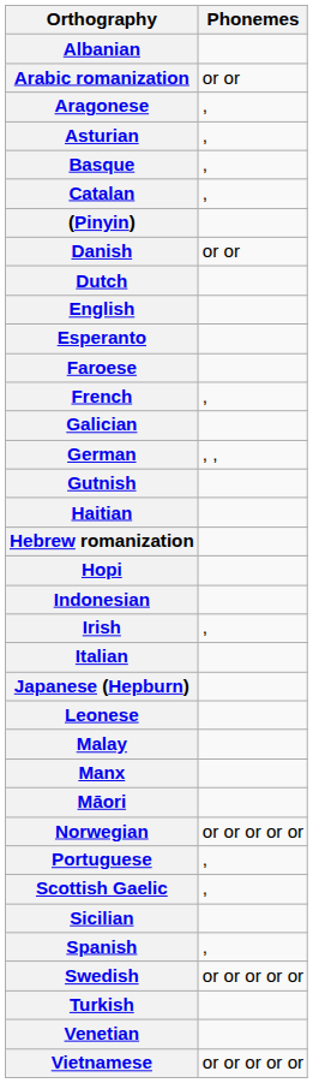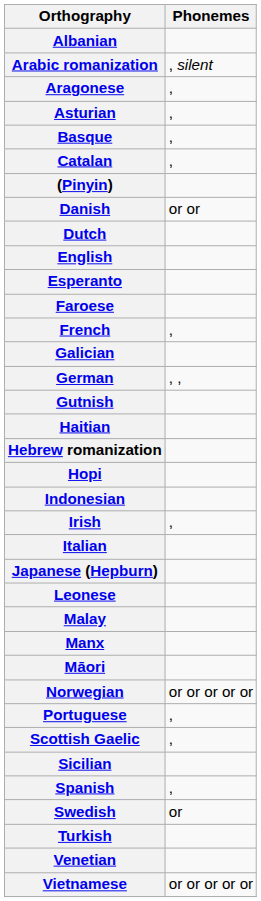 <table class="wikitable mw-collapsible">
 <tr>
 <th>Orthography</th>
 <th>Phonemes</th>
 </tr>
 <tr>
 <th><a href='#'>Albanian</a></th>
 <td></td>
 </tr>
 <tr>
 <th><a href='#'>Arabic romanization</a></th>
-<td> or  or </td>
+<td>, <em>silent</em></td>
 </tr>
 <tr>
 <th><a href='#'>Aragonese</a></th>
 <td>, </td>
 </tr>
 <tr>
 <th><a href='#'>Asturian</a></th>
 <td>, </td>
 </tr>
 <tr>
 <th><a href='#'>Basque</a></th>
 <td>, </td>
 </tr>
 <tr>
 <th><a href='#'>Catalan</a></th>
 <td>, </td>
 </tr>
 <tr>
 <th> (<a href='#'>Pinyin</a>)</th>
 <td></td>
 </tr>
 <tr>
 <th><a href='#'>Danish</a></th>
 <td> or  or </td>
 </tr>
 <tr>
 <th><a href='#'>Dutch</a></th>
 <td></td>
 </tr>
 <tr>
 <th><a href='#'>English</a></th>
 <td></td>
 </tr>
 <tr>
 <th><a href='#'>Esperanto</a></th>
 <td></td>
 </tr>
 <tr>
 <th><a href='#'>Faroese</a></th>
 <td></td>
 </tr>
 <tr>
 <th><a href='#'>French</a></th>
 <td>, </td>
 </tr>
 <tr>
 <th><a href='#'>Galician</a></th>
 <td></td>
 </tr>
 <tr>
 <th><a href='#'>German</a></th>
 <td>, , </td>
 </tr>
 <tr>
 <th><a href='#'>Gutnish</a></th>
 <td></td>
 </tr>
 <tr>
 <th><a href='#'>Haitian</a></th>
 <td></td>
 </tr>
 <tr>
 <th><a href='#'>Hebrew</a> romanization</th>
 <td></td>
 </tr>
 <tr>
 <th><a href='#'>Hopi</a></th>
 <td></td>
 </tr>
 <tr>
 <th><a href='#'>Indonesian</a></th>
 <td></td>
 </tr>
 <tr>
 <th><a href='#'>Irish</a></th>
 <td>, </td>
 </tr>
 <tr>
 <th><a href='#'>Italian</a></th>
 <td></td>
 </tr>
 <tr>
 <th><a href='#'>Japanese</a> (<a href='#'>Hepburn</a>)</th>
 <td></td>
 </tr>
 <tr>
 <th><a href='#'>Leonese</a></th>
 <td></td>
 </tr>
 <tr>
 <th><a href='#'>Malay</a></th>
 <td></td>
 </tr>
 <tr>
 <th><a href='#'>Manx</a></th>
 <td></td>
 </tr>
 <tr>
 <th><a href='#'>Māori</a></th>
 <td></td>
 </tr>
 <tr>
 <th><a href='#'>Norwegian</a></th>
 <td> or  or  or  or  or </td>
 </tr>
 <tr>
 <th><a href='#'>Portuguese</a></th>
 <td>, </td>
 </tr>
 <tr>
 <th><a href='#'>Scottish Gaelic</a></th>
 <td>, </td>
 </tr>
 <tr>
 <th><a href='#'>Sicilian</a></th>
 <td></td>
 </tr>
 <tr>
 <th><a href='#'>Spanish</a></th>
 <td>, </td>
 </tr>
 <tr>
 <th><a href='#'>Swedish</a></th>
-<td> or  or  or  or  or </td>
+<td> or </td>
 </tr>
 <tr>
 <th><a href='#'>Turkish</a></th>
 <td></td>
 </tr>
 <tr>
 <th><a href='#'>Venetian</a></th>
 <td></td>
 </tr>
 <tr>
 <th><a href='#'>Vietnamese</a></th>
 <td> or  or  or  or  or </td>
 </tr>
 </table>
